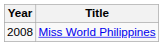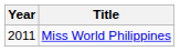 <table class="wikitable">
 <tr>
 <th>Year</th>
 <th>Title</th>
 </tr>
 <tr>
-<td>2008</td>
+<td>2011</td>
 <td><a href='#'>Miss World Philippines</a></td>
 </tr>
 </table>
